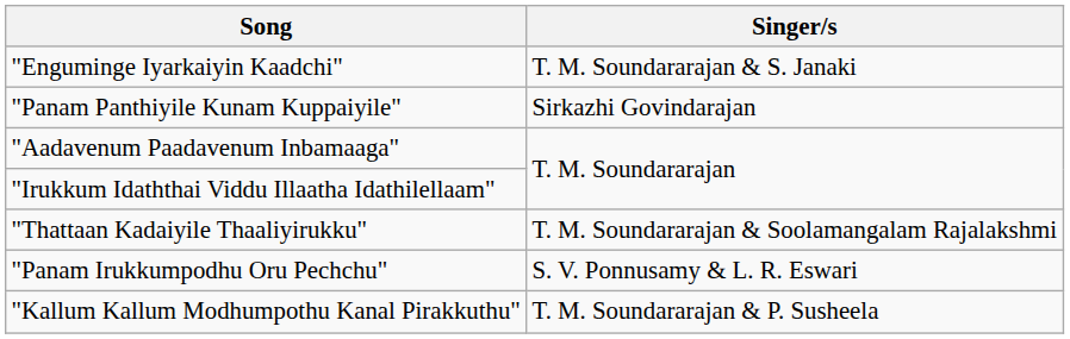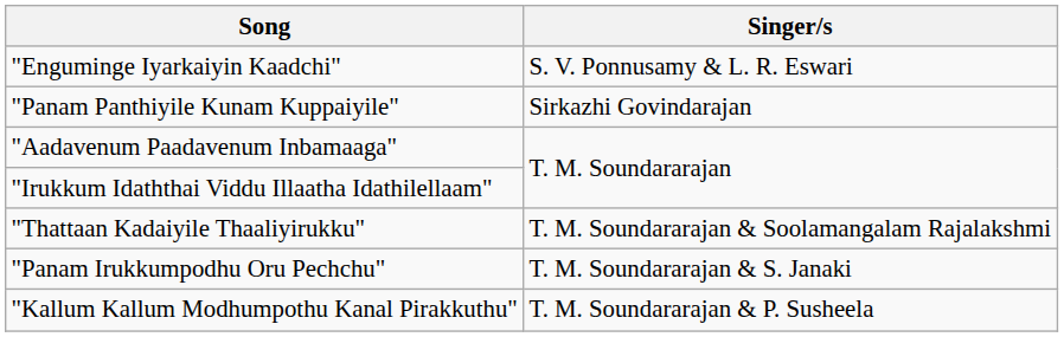 <table class="wikitable" style="font-size:95%;">
 <tr>
 <th>Song</th>
 <th>Singer/s</th>
 </tr>
 <tr>
 <td>"Enguminge Iyarkaiyin Kaadchi"</td>
-<td>T. M. Soundararajan & S. Janaki</td>
+<td>S. V. Ponnusamy & L. R. Eswari</td>
 </tr>
 <tr>
 <td>"Panam Panthiyile Kunam Kuppaiyile"</td>
 <td>Sirkazhi Govindarajan</td>
 </tr>
 <tr>
 <td>"Aadavenum Paadavenum Inbamaaga"</td>
 <td rowspan=2>T. M. Soundararajan</td>
 </tr>
 <tr>
 <td>"Irukkum Idaththai Viddu Illaatha Idathilellaam"</td>
 </tr>
 <tr>
 <td>"Thattaan Kadaiyile Thaaliyirukku"</td>
 <td>T. M. Soundararajan & Soolamangalam Rajalakshmi</td>
 </tr>
 <tr>
 <td>"Panam Irukkumpodhu Oru Pechchu"</td>
-<td>S. V. Ponnusamy & L. R. Eswari</td>
+<td>T. M. Soundararajan & S. Janaki</td>
 </tr>
 <tr>
 <td>"Kallum Kallum Modhumpothu Kanal Pirakkuthu"</td>
 <td>T. M. Soundararajan & P. Susheela</td>
 </tr>
 </table>
